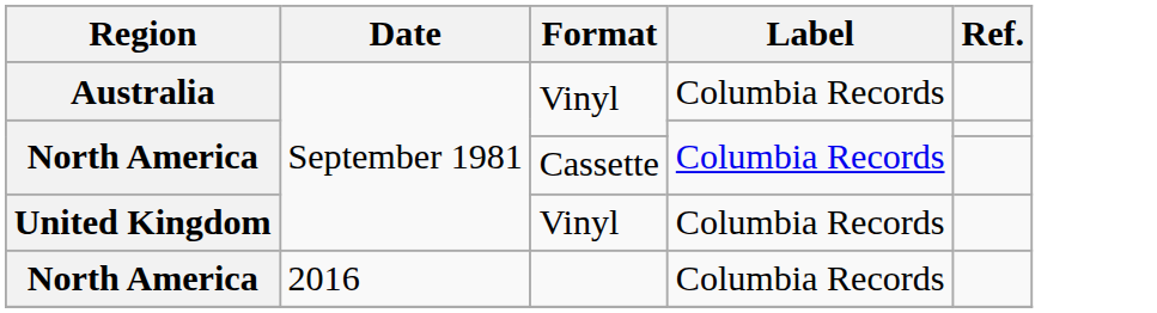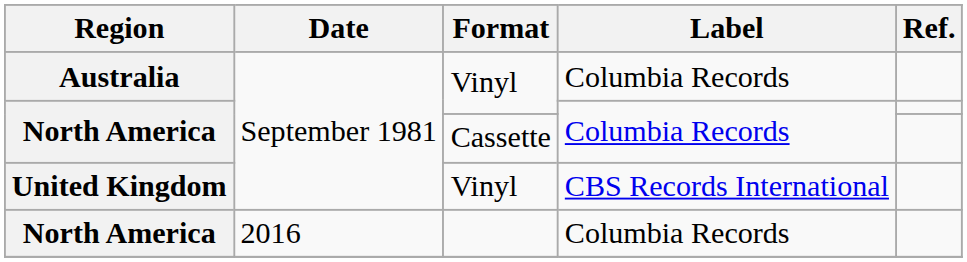 <table class="wikitable plainrowheaders">
 <tr>
 <th scope="col">Region</th>
 <th scope="col">Date</th>
 <th scope="col">Format</th>
 <th scope="col">Label</th>
 <th scope="col">Ref.</th>
 </tr>
 <tr>
 <th scope="row">Australia</th>
 <td rowspan="4">September 1981</td>
 <td rowspan="2">Vinyl</td>
 <td>Columbia Records</td>
 <td></td>
 </tr>
 <tr>
 <th scope="row" rowspan="2">North America</th>
 <td rowspan="2"><a href='#'>Columbia Records</a></td>
 <td></td>
 </tr>
 <tr>
 <td>Cassette</td>
 <td></td>
 </tr>
 <tr>
 <th scope="row">United Kingdom</th>
 <td>Vinyl</td>
-<td>Columbia Records</td>
+<td><a href='#'>CBS Records International</a></td>
 <td></td>
 </tr>
 <tr>
 <th scope="row">North America</th>
 <td>2016</td>
 <td></td>
 <td>Columbia Records</td>
 <td></td>
 </tr>
 <tr>
 </tr>
 </table>
